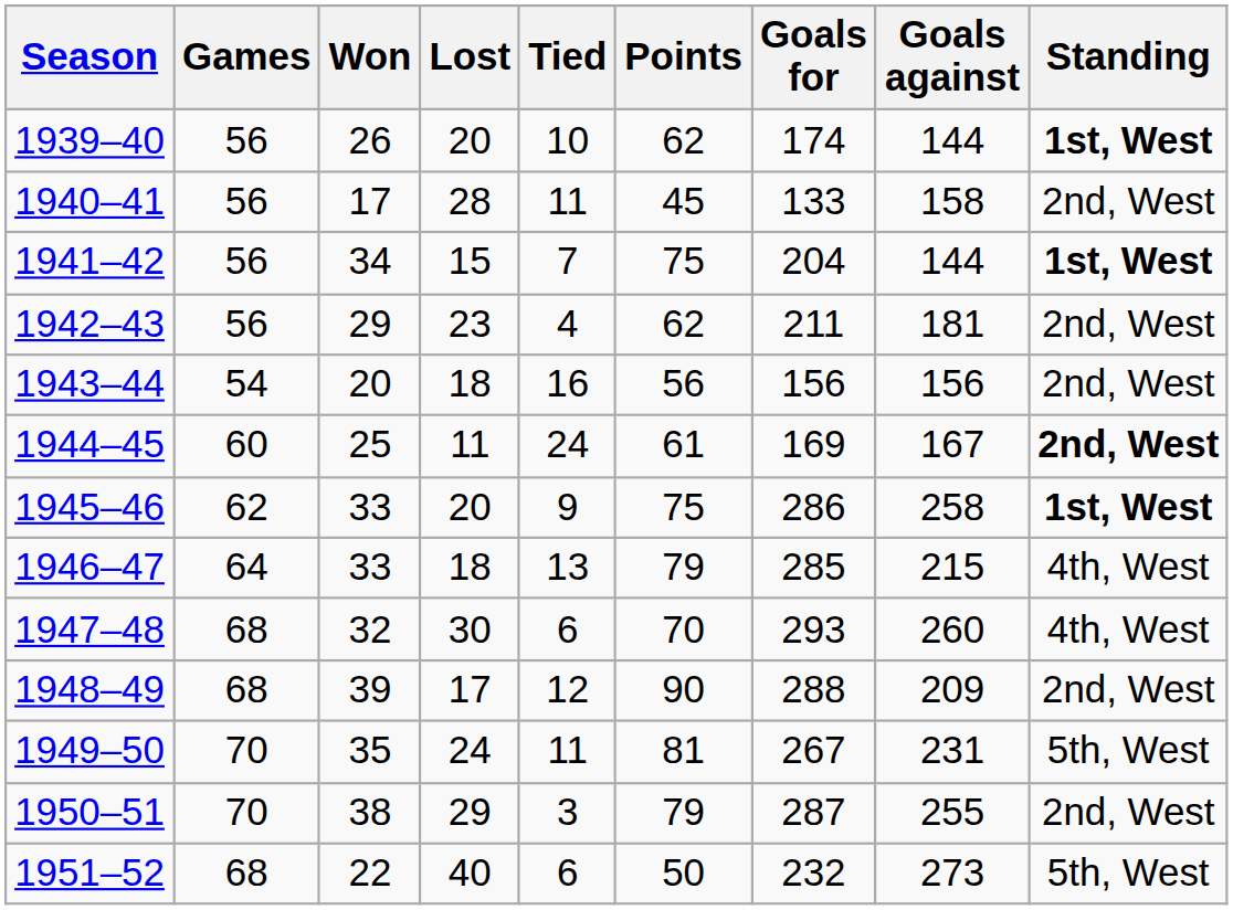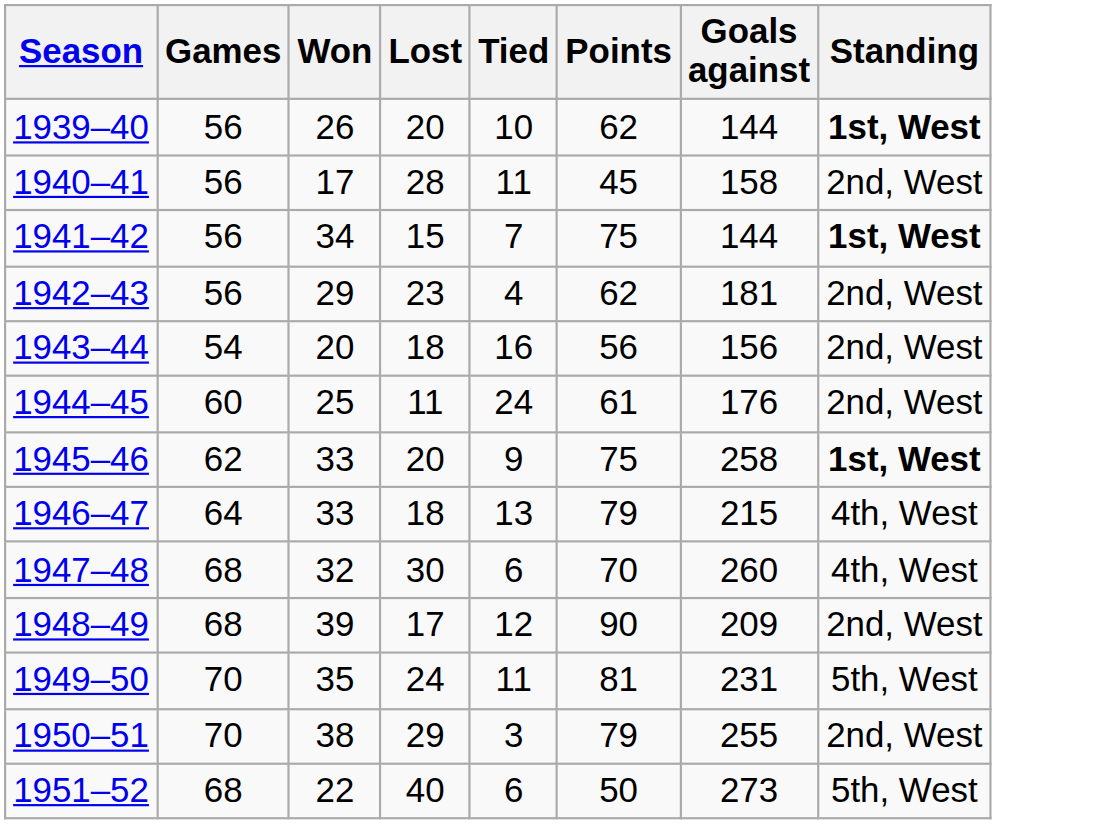 <table class="wikitable" style="text-align:center">
 <tr>
 <th><a href='#'>Season</a></th>
 <th>Games</th>
 <th>Won</th>
 <th>Lost</th>
 <th>Tied</th>
 <th>Points</th>
-<th>Goals<br>for</th>
 <th>Goals<br>against</th>
 <th>Standing</th>
 </tr>
 <tr>
 <td><a href='#'>1939–40</a></td>
 <td>56</td>
 <td>26</td>
 <td>20</td>
 <td>10</td>
 <td>62</td>
-<td>174</td>
 <td>144</td>
 <td><strong>1st, West</strong></td>
 </tr>
 <tr>
 <td><a href='#'>1940–41</a></td>
 <td>56</td>
 <td>17</td>
 <td>28</td>
 <td>11</td>
 <td>45</td>
-<td>133</td>
 <td>158</td>
 <td>2nd, West</td>
 </tr>
 <tr>
 <td><a href='#'>1941–42</a></td>
 <td>56</td>
 <td>34</td>
 <td>15</td>
 <td>7</td>
 <td>75</td>
-<td>204</td>
 <td>144</td>
 <td><strong>1st, West</strong></td>
 </tr>
 <tr>
 <td><a href='#'>1942–43</a></td>
 <td>56</td>
 <td>29</td>
 <td>23</td>
 <td>4</td>
 <td>62</td>
-<td>211</td>
 <td>181</td>
 <td>2nd, West</td>
 </tr>
 <tr>
 <td><a href='#'>1943–44</a></td>
 <td>54</td>
 <td>20</td>
 <td>18</td>
 <td>16</td>
 <td>56</td>
 <td>156</td>
-<td>156</td>
 <td>2nd, West</td>
 </tr>
 <tr>
 <td><a href='#'>1944–45</a></td>
 <td>60</td>
 <td>25</td>
 <td>11</td>
 <td>24</td>
 <td>61</td>
-<td>169</td>
-<td>167</td>
-<td><strong>2nd, West</strong></td>
+<td>176</td>
+<td>2nd, West</td>
 </tr>
 <tr>
 <td><a href='#'>1945–46</a></td>
 <td>62</td>
 <td>33</td>
 <td>20</td>
 <td>9</td>
 <td>75</td>
-<td>286</td>
 <td>258</td>
 <td><strong>1st, West</strong></td>
 </tr>
 <tr>
 <td><a href='#'>1946–47</a></td>
 <td>64</td>
 <td>33</td>
 <td>18</td>
 <td>13</td>
 <td>79</td>
-<td>285</td>
 <td>215</td>
 <td>4th, West</td>
 </tr>
 <tr>
 <td><a href='#'>1947–48</a></td>
 <td>68</td>
 <td>32</td>
 <td>30</td>
 <td>6</td>
 <td>70</td>
-<td>293</td>
 <td>260</td>
 <td>4th, West</td>
 </tr>
 <tr>
 <td><a href='#'>1948–49</a></td>
 <td>68</td>
 <td>39</td>
 <td>17</td>
 <td>12</td>
 <td>90</td>
-<td>288</td>
 <td>209</td>
 <td>2nd, West</td>
 </tr>
 <tr>
 <td><a href='#'>1949–50</a></td>
 <td>70</td>
 <td>35</td>
 <td>24</td>
 <td>11</td>
 <td>81</td>
-<td>267</td>
 <td>231</td>
 <td>5th, West</td>
 </tr>
 <tr>
 <td><a href='#'>1950–51</a></td>
 <td>70</td>
 <td>38</td>
 <td>29</td>
 <td>3</td>
 <td>79</td>
-<td>287</td>
 <td>255</td>
 <td>2nd, West</td>
 </tr>
 <tr>
 <td><a href='#'>1951–52</a></td>
 <td>68</td>
 <td>22</td>
 <td>40</td>
 <td>6</td>
 <td>50</td>
-<td>232</td>
 <td>273</td>
 <td>5th, West</td>
 </tr>
 </table>
